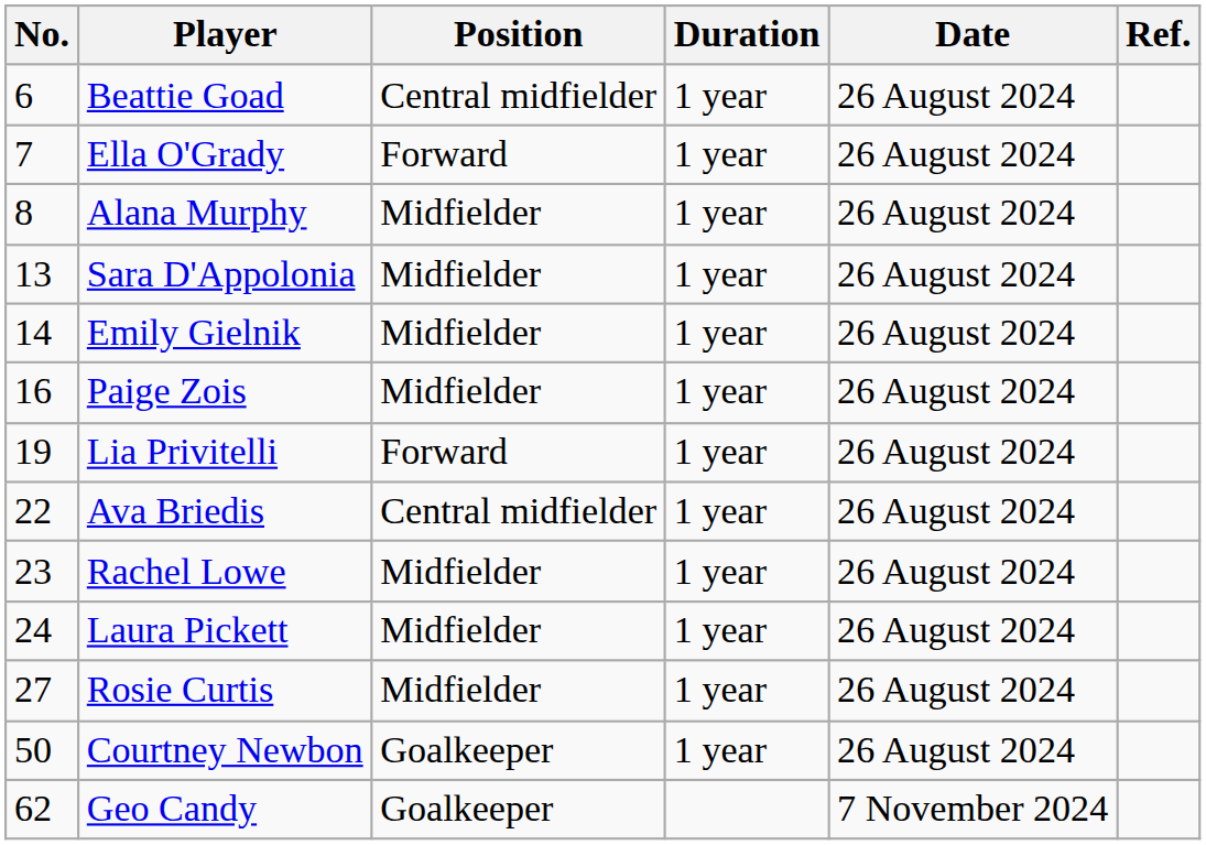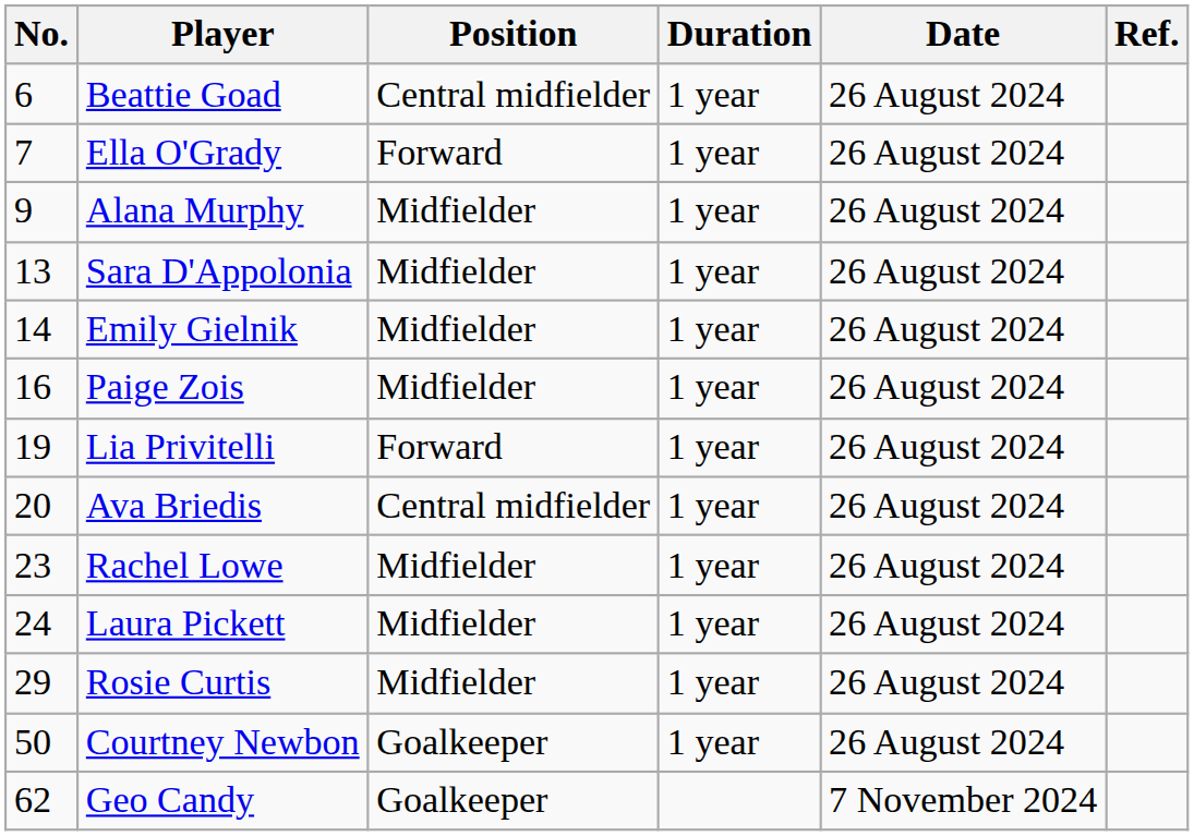 <table class="wikitable">
 <tr>
 <th>No.</th>
 <th>Player</th>
 <th>Position</th>
 <th>Duration</th>
 <th>Date</th>
 <th>Ref.</th>
 </tr>
 <tr>
 <td>6</td>
 <td><a href='#'>Beattie Goad</a></td>
 <td>Central midfielder</td>
 <td>1 year</td>
 <td>26 August 2024</td>
 <td></td>
 </tr>
 <tr>
 <td>7</td>
 <td><a href='#'>Ella O'Grady</a></td>
 <td>Forward</td>
 <td>1 year</td>
 <td>26 August 2024</td>
 <td></td>
 </tr>
 <tr>
-<td>8</td>
+<td>9</td>
 <td><a href='#'>Alana Murphy</a></td>
 <td>Midfielder</td>
 <td>1 year</td>
 <td>26 August 2024</td>
 <td></td>
 </tr>
 <tr>
 <td>13</td>
 <td> <a href='#'>Sara D'Appolonia</a></td>
 <td>Midfielder</td>
 <td>1 year</td>
 <td>26 August 2024</td>
 <td></td>
 </tr>
 <tr>
 <td>14</td>
 <td><a href='#'>Emily Gielnik</a></td>
 <td>Midfielder</td>
 <td>1 year</td>
 <td>26 August 2024</td>
 <td></td>
 </tr>
 <tr>
 <td>16</td>
 <td><a href='#'>Paige Zois</a></td>
 <td>Midfielder</td>
 <td>1 year</td>
 <td>26 August 2024</td>
 <td></td>
 </tr>
 <tr>
 <td>19</td>
 <td><a href='#'>Lia Privitelli</a></td>
 <td>Forward</td>
 <td>1 year</td>
 <td>26 August 2024</td>
 <td></td>
 </tr>
 <tr>
-<td>22</td>
+<td>20</td>
 <td><a href='#'>Ava Briedis</a></td>
 <td>Central midfielder</td>
 <td>1 year</td>
 <td>26 August 2024</td>
 <td></td>
 </tr>
 <tr>
 <td>23</td>
 <td><a href='#'>Rachel Lowe</a></td>
 <td>Midfielder</td>
 <td>1 year</td>
 <td>26 August 2024</td>
 <td></td>
 </tr>
 <tr>
 <td>24</td>
 <td><a href='#'>Laura Pickett</a></td>
 <td>Midfielder</td>
 <td>1 year</td>
 <td>26 August 2024</td>
 <td></td>
 </tr>
 <tr>
-<td>27</td>
+<td>29</td>
 <td><a href='#'>Rosie Curtis</a></td>
 <td>Midfielder</td>
 <td>1 year</td>
 <td>26 August 2024</td>
 <td></td>
 </tr>
 <tr>
 <td>50</td>
 <td><a href='#'>Courtney Newbon</a></td>
 <td>Goalkeeper</td>
 <td>1 year</td>
 <td>26 August 2024</td>
 <td></td>
 </tr>
 <tr>
 <td>62</td>
 <td><a href='#'>Geo Candy</a></td>
 <td>Goalkeeper</td>
 <td></td>
 <td>7 November 2024</td>
 <td></td>
 </tr>
 </table>
